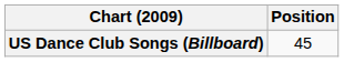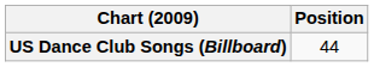 <table class="wikitable plainrowheaders" style="text-align:center">
 <tr>
 <th scope="col">Chart (2009)</th>
 <th scope="col">Position</th>
 </tr>
 <tr>
 <th scope="row">US Dance Club Songs (<em>Billboard</em>)</th>
-<td>45</td>
+<td>44</td>
 </tr>
 </table>
